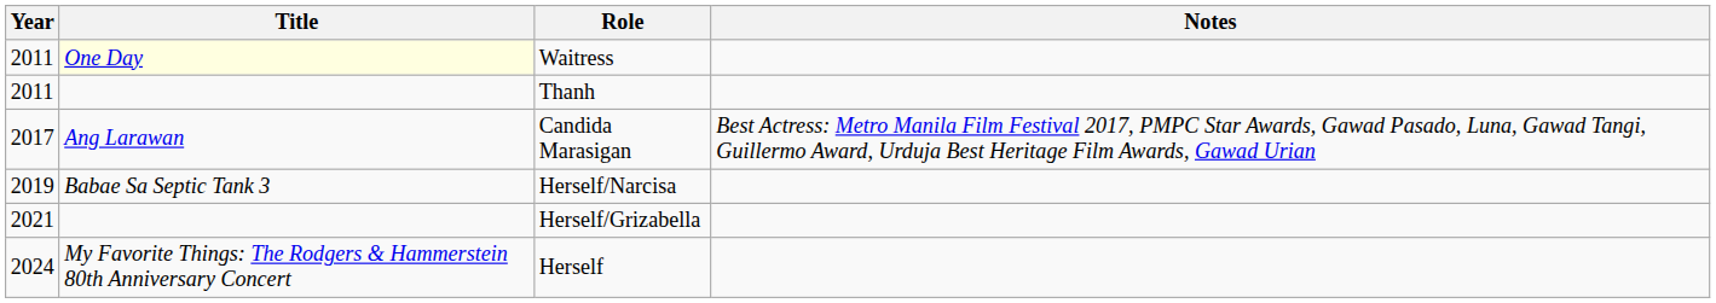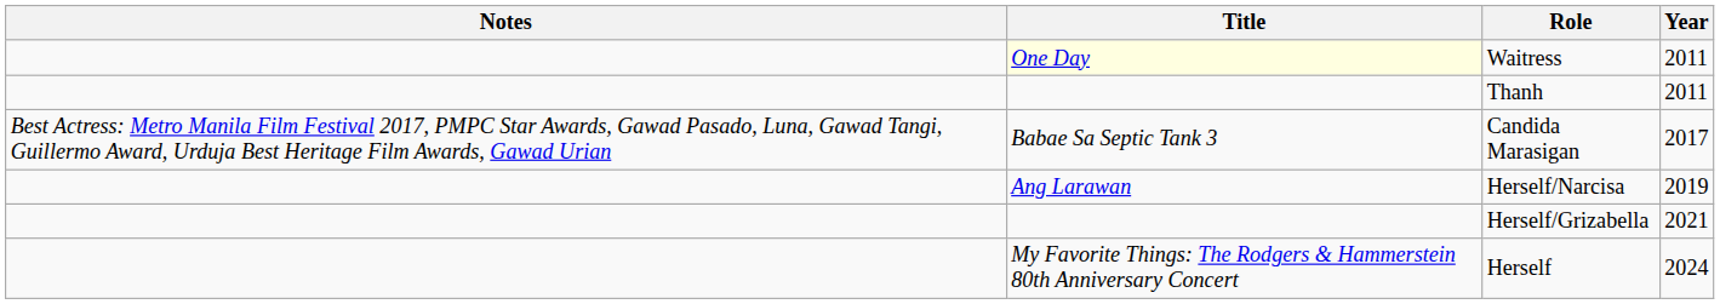 <table class="wikitable">
 <tr>
-<th>Year</th>
+<th>Notes</th>
 <th>Title</th>
 <th>Role</th>
-<th>Notes</th>
+<th>Year</th>
 </tr>
 <tr>
-<td>2011</td>
+<td></td>
 <td style="background: lightyellow;"><em><a href='#'>One Day</a></em></td>
 <td>Waitress</td>
-<td></td>
+<td>2011</td>
 </tr>
 <tr>
-<td>2011</td>
+<td></td>
 <td><em></em></td>
 <td>Thanh</td>
-<td></td>
+<td>2011</td>
 </tr>
 <tr>
+<td><em>Best Actress:</em> <em><a href='#'>Metro Manila Film Festival</a> 2017</em><em>,</em> <em>PMPC Star Awards</em><em>,</em> <em>Gawad Pasado,</em> <em>Luna,</em> <em>Gawad Tangi,</em> <em>Guillermo Award,</em> <em>Urduja Best Heritage Film Awards,</em> <a href='#'><em>Gawad Urian</em></a></td>
+<td><em>Babae Sa Septic Tank 3</em></td>
+<td>Candida Marasigan</td>
 <td>2017</td>
-<td><em><a href='#'>Ang Larawan</a></em></td>
-<td>Candida Marasigan</td>
-<td><em>Best Actress:</em> <em><a href='#'>Metro Manila Film Festival</a> 2017</em><em>,</em> <em>PMPC Star Awards</em><em>,</em> <em>Gawad Pasado,</em> <em>Luna,</em> <em>Gawad Tangi,</em> <em>Guillermo Award,</em> <em>Urduja Best Heritage Film Awards,</em> <a href='#'><em>Gawad Urian</em></a></td>
 </tr>
 <tr>
+<td></td>
+<td><em><a href='#'>Ang Larawan</a></em></td>
+<td>Herself/Narcisa</td>
 <td>2019</td>
-<td><em>Babae Sa Septic Tank 3</em></td>
-<td>Herself/Narcisa</td>
-<td></td>
 </tr>
 <tr>
-<td>2021</td>
+<td></td>
 <td><em></em></td>
 <td>Herself/Grizabella</td>
-<td></td>
+<td>2021</td>
 </tr>
 <tr>
-<td>2024</td>
+<td></td>
 <td><em>My Favorite Things: <a href='#'>The Rodgers & Hammerstein</a> 80th Anniversary Concert</em></td>
 <td>Herself</td>
-<td></td>
+<td>2024</td>
 </tr>
 </table>
